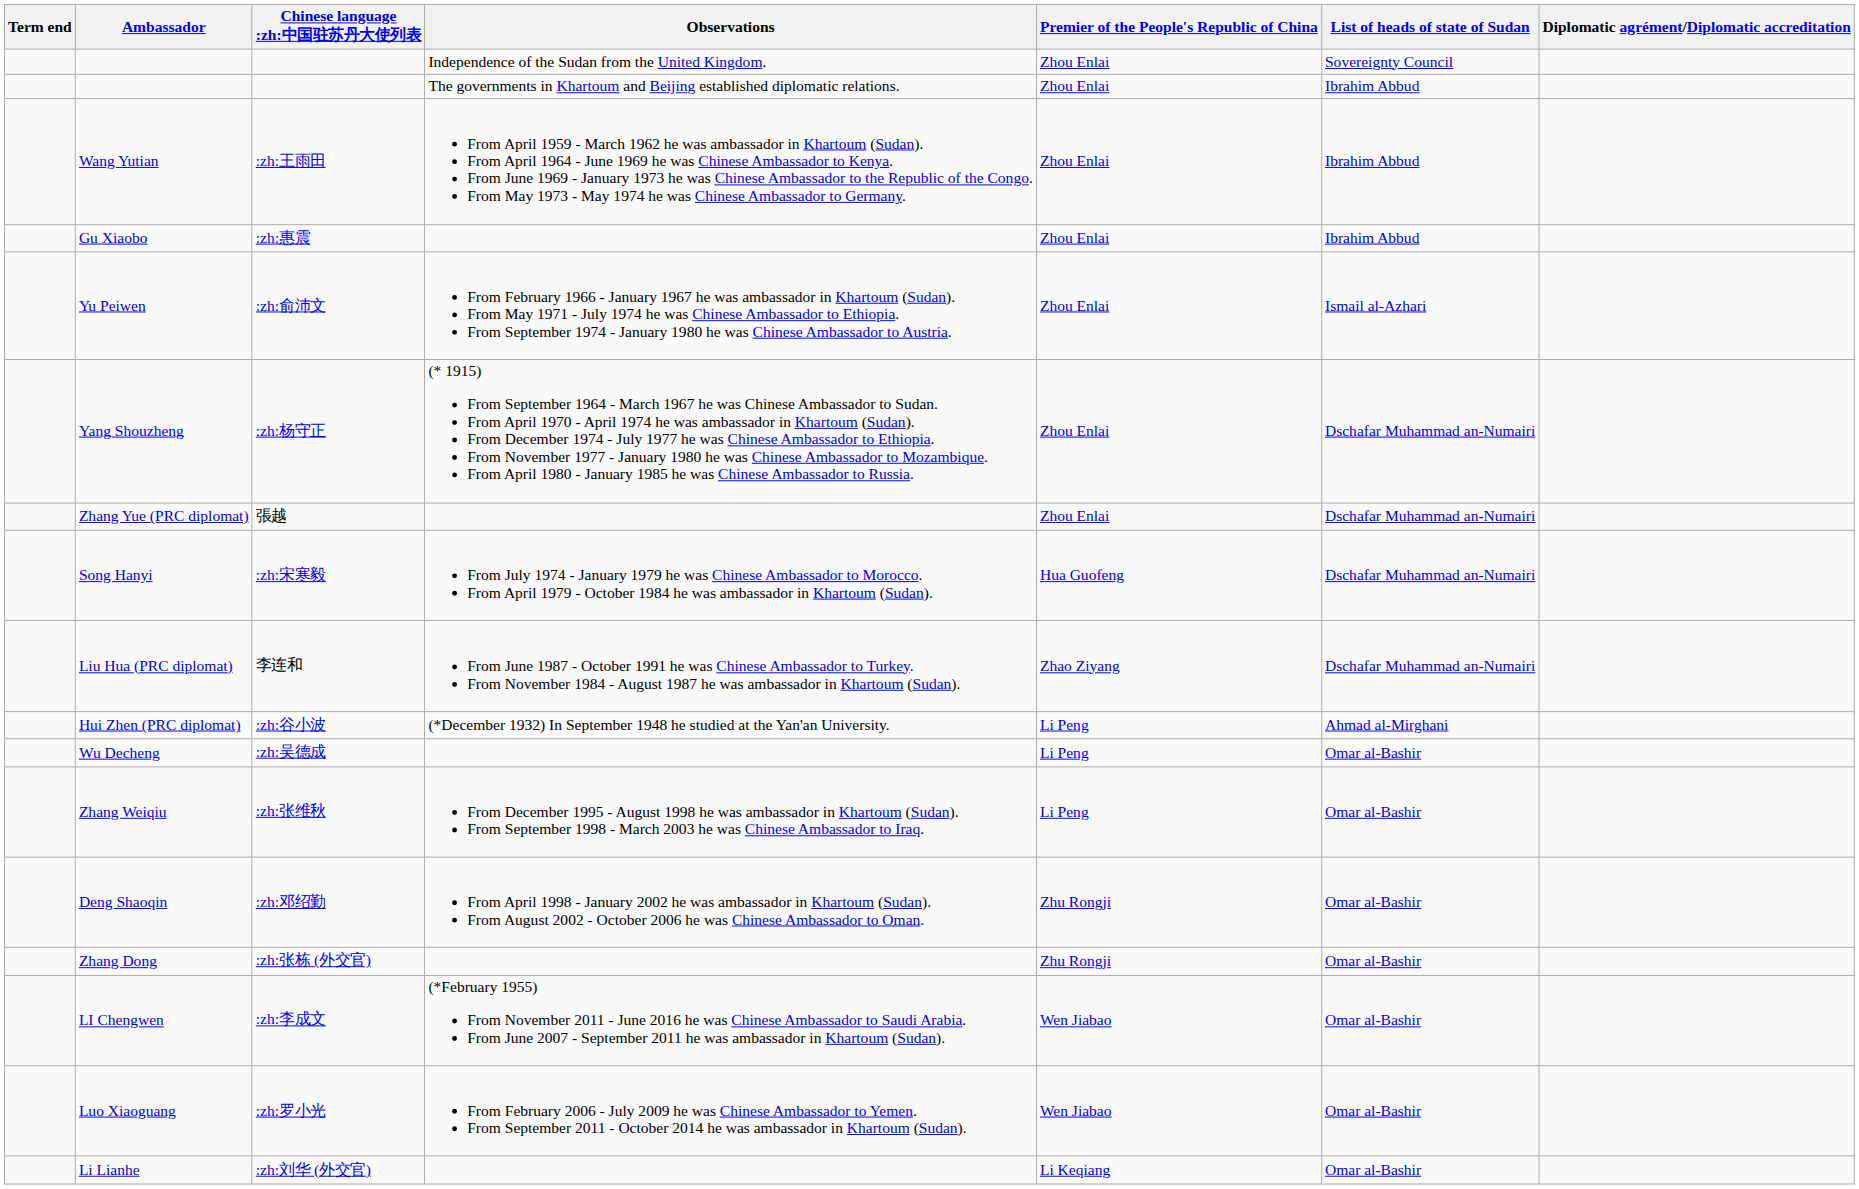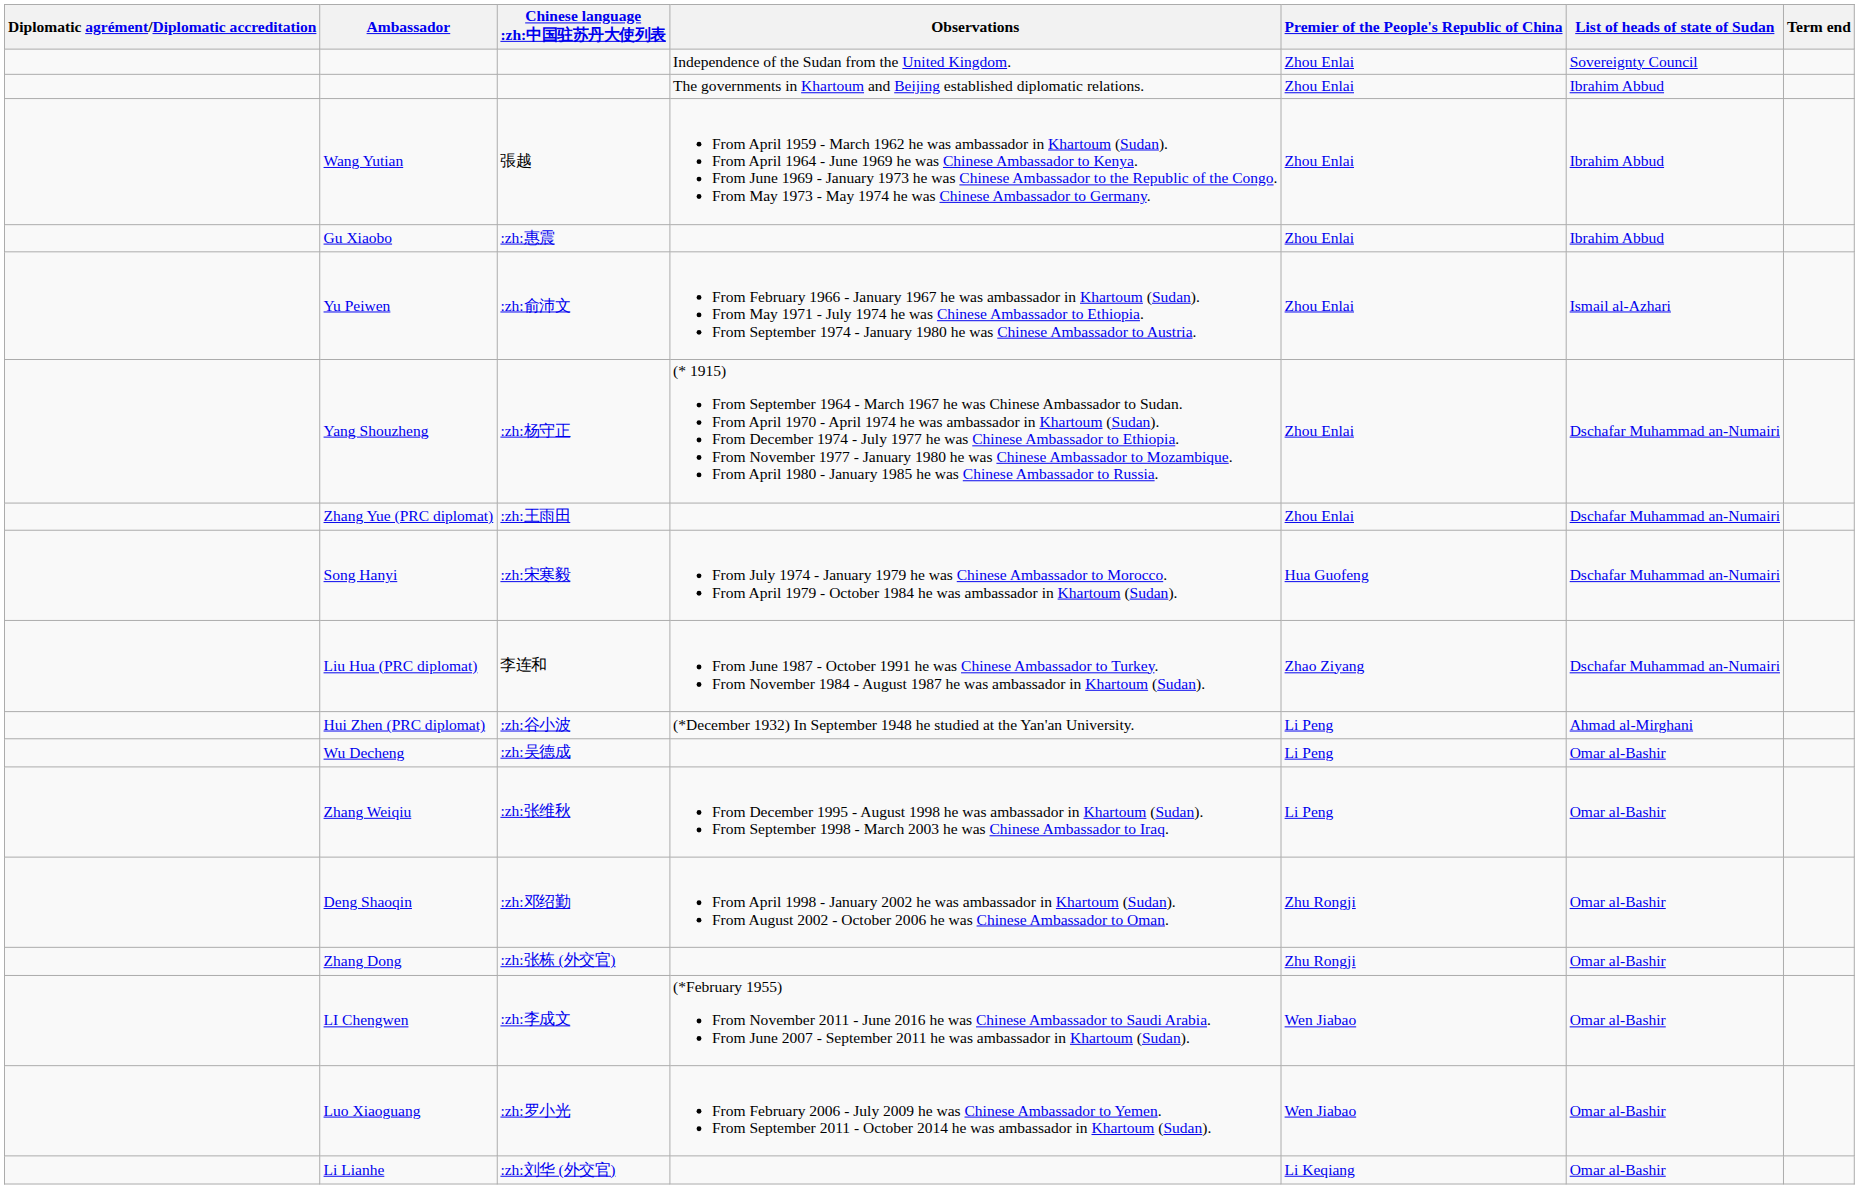 <table class="wikitable sortable">
 <tr>
-<th>Term end</th>
+<th>Diplomatic <a href='#'>agrément</a>/<a href='#'>Diplomatic accreditation</a></th>
 <th><a href='#'>Ambassador</a></th>
 <th><a href='#'>Chinese language</a><br><a href='#'>:zh:中国驻苏丹大使列表</a></th>
 <th>Observations</th>
 <th><a href='#'>Premier of the People's Republic of China</a></th>
 <th><a href='#'>List of heads of state of Sudan</a></th>
-<th>Diplomatic <a href='#'>agrément</a>/<a href='#'>Diplomatic accreditation</a></th>
+<th>Term end</th>
 </tr>
 <tr>
 <td></td>
 <td></td>
 <td></td>
 <td>Independence of the Sudan from the <a href='#'>United Kingdom</a>.</td>
 <td><a href='#'>Zhou Enlai</a></td>
 <td><a href='#'>Sovereignty Council</a></td>
 <td></td>
 </tr>
 <tr>
 <td></td>
 <td></td>
 <td></td>
 <td>The governments in <a href='#'>Khartoum</a> and <a href='#'>Beijing</a> established diplomatic relations.</td>
 <td><a href='#'>Zhou Enlai</a></td>
 <td><a href='#'>Ibrahim Abbud</a></td>
 <td></td>
 </tr>
 <tr>
 <td></td>
 <td><a href='#'>Wang Yutian</a></td>
-<td><a href='#'>:zh:王雨田</a></td>
+<td>張越</td>
 <td><br><ul><li>From April 1959 - March 1962 he was ambassador in <a href='#'>Khartoum</a> (<a href='#'>Sudan</a>).</li><li>From April 1964 - June 1969 he was <a href='#'>Chinese Ambassador to Kenya</a>.</li><li>From June 1969 - January 1973 he was <a href='#'>Chinese Ambassador to the Republic of the Congo</a>.</li><li>From May 1973 - May 1974 he was <a href='#'>Chinese Ambassador to Germany</a>.</li></ul></td>
 <td><a href='#'>Zhou Enlai</a></td>
 <td><a href='#'>Ibrahim Abbud</a></td>
 <td></td>
 </tr>
 <tr>
 <td></td>
 <td><a href='#'>Gu Xiaobo</a></td>
 <td><a href='#'>:zh:惠震</a></td>
 <td></td>
 <td><a href='#'>Zhou Enlai</a></td>
 <td><a href='#'>Ibrahim Abbud</a></td>
 <td></td>
 </tr>
 <tr>
 <td></td>
 <td><a href='#'>Yu Peiwen</a></td>
 <td><a href='#'>:zh:俞沛文</a></td>
 <td><br><ul><li>From February 1966 - January 1967 he was ambassador in <a href='#'>Khartoum</a> (<a href='#'>Sudan</a>).</li><li>From May 1971 - July 1974 he was <a href='#'>Chinese Ambassador to Ethiopia</a>.</li><li>From September 1974 - January 1980 he was <a href='#'>Chinese Ambassador to Austria</a>.</li></ul></td>
 <td><a href='#'>Zhou Enlai</a></td>
 <td><a href='#'>Ismail al-Azhari</a></td>
 <td></td>
 </tr>
 <tr>
 <td></td>
 <td><a href='#'>Yang Shouzheng</a></td>
 <td><a href='#'>:zh:杨守正</a></td>
 <td>(* 1915)<br><ul><li>From September 1964 - March 1967 he was Chinese Ambassador to Sudan.</li><li>From April 1970 - April 1974 he was ambassador in <a href='#'>Khartoum</a> (<a href='#'>Sudan</a>).</li><li>From December 1974 - July 1977 he was <a href='#'>Chinese Ambassador to Ethiopia</a>.</li><li>From November 1977 - January 1980 he was <a href='#'>Chinese Ambassador to Mozambique</a>.</li><li>From April 1980 - January 1985 he was <a href='#'>Chinese Ambassador to Russia</a>.</li></ul></td>
 <td><a href='#'>Zhou Enlai</a></td>
 <td><a href='#'>Dschafar Muhammad an-Numairi</a></td>
 <td></td>
 </tr>
 <tr>
 <td></td>
 <td><a href='#'>Zhang Yue (PRC diplomat)</a></td>
-<td>張越</td>
+<td><a href='#'>:zh:王雨田</a></td>
 <td></td>
 <td><a href='#'>Zhou Enlai</a></td>
 <td><a href='#'>Dschafar Muhammad an-Numairi</a></td>
 <td></td>
 </tr>
 <tr>
 <td></td>
 <td><a href='#'>Song Hanyi</a></td>
 <td><a href='#'>:zh:宋寒毅</a></td>
 <td><br><ul><li>From July 1974 - January 1979 he was <a href='#'>Chinese Ambassador to Morocco</a>.</li><li>From April 1979 - October 1984 he was ambassador in <a href='#'>Khartoum</a> (<a href='#'>Sudan</a>).</li></ul></td>
 <td><a href='#'>Hua Guofeng</a></td>
 <td><a href='#'>Dschafar Muhammad an-Numairi</a></td>
 <td></td>
 </tr>
 <tr>
 <td></td>
 <td><a href='#'>Liu Hua (PRC diplomat)</a></td>
 <td>李连和</td>
 <td><br><ul><li>From June 1987 - October 1991 he was <a href='#'>Chinese Ambassador to Turkey</a>.</li><li>From November 1984 - August 1987 he was ambassador in <a href='#'>Khartoum</a> (<a href='#'>Sudan</a>).</li></ul></td>
 <td><a href='#'>Zhao Ziyang</a></td>
 <td><a href='#'>Dschafar Muhammad an-Numairi</a></td>
 <td></td>
 </tr>
 <tr>
 <td></td>
 <td><a href='#'>Hui Zhen (PRC diplomat)</a></td>
 <td><a href='#'>:zh:谷小波</a></td>
 <td>(*December 1932) In September 1948 he studied at the Yan'an University.</td>
 <td><a href='#'>Li Peng</a></td>
 <td><a href='#'>Ahmad al-Mirghani</a></td>
 <td></td>
 </tr>
 <tr>
 <td></td>
 <td><a href='#'>Wu Decheng</a></td>
 <td><a href='#'>:zh:吴德成</a></td>
 <td></td>
 <td><a href='#'>Li Peng</a></td>
 <td><a href='#'>Omar al-Bashir</a></td>
 <td></td>
 </tr>
 <tr>
 <td></td>
 <td><a href='#'>Zhang Weiqiu</a></td>
 <td><a href='#'>:zh:张维秋</a></td>
 <td><br><ul><li>From December 1995 - August 1998 he was ambassador in <a href='#'>Khartoum</a> (<a href='#'>Sudan</a>).</li><li>From September 1998 - March 2003 he was <a href='#'>Chinese Ambassador to Iraq</a>.</li></ul></td>
 <td><a href='#'>Li Peng</a></td>
 <td><a href='#'>Omar al-Bashir</a></td>
 <td></td>
 </tr>
 <tr>
 <td></td>
 <td><a href='#'>Deng Shaoqin</a></td>
 <td><a href='#'>:zh:邓绍勤</a></td>
 <td><br><ul><li>From April 1998 - January 2002 he was ambassador in <a href='#'>Khartoum</a> (<a href='#'>Sudan</a>).</li><li>From August 2002 - October 2006 he was <a href='#'>Chinese Ambassador to Oman</a>.</li></ul></td>
 <td><a href='#'>Zhu Rongji</a></td>
 <td><a href='#'>Omar al-Bashir</a></td>
 <td></td>
 </tr>
 <tr>
 <td></td>
 <td><a href='#'>Zhang Dong</a></td>
 <td><a href='#'>:zh:张栋 (外交官)</a></td>
 <td></td>
 <td><a href='#'>Zhu Rongji</a></td>
 <td><a href='#'>Omar al-Bashir</a></td>
 <td></td>
 </tr>
 <tr>
 <td></td>
 <td><a href='#'>LI Chengwen</a></td>
 <td><a href='#'>:zh:李成文</a></td>
 <td>(*February 1955)<br><ul><li>From November 2011 - June 2016 he was <a href='#'>Chinese Ambassador to Saudi Arabia</a>.</li><li>From June 2007 - September 2011 he was ambassador in <a href='#'>Khartoum</a> (<a href='#'>Sudan</a>).</li></ul></td>
 <td><a href='#'>Wen Jiabao</a></td>
 <td><a href='#'>Omar al-Bashir</a></td>
 <td></td>
 </tr>
 <tr>
 <td></td>
 <td><a href='#'>Luo Xiaoguang</a></td>
 <td><a href='#'>:zh:罗小光</a></td>
 <td><br><ul><li>From February 2006 - July 2009 he was <a href='#'>Chinese Ambassador to Yemen</a>.</li><li>From September 2011 - October 2014 he was ambassador in <a href='#'>Khartoum</a> (<a href='#'>Sudan</a>).</li></ul></td>
 <td><a href='#'>Wen Jiabao</a></td>
 <td><a href='#'>Omar al-Bashir</a></td>
 <td></td>
 </tr>
 <tr>
 <td></td>
 <td><a href='#'>Li Lianhe</a></td>
 <td><a href='#'>:zh:刘华 (外交官)</a></td>
 <td></td>
 <td><a href='#'>Li Keqiang</a></td>
 <td><a href='#'>Omar al-Bashir</a></td>
 <td></td>
 </tr>
 </table>
